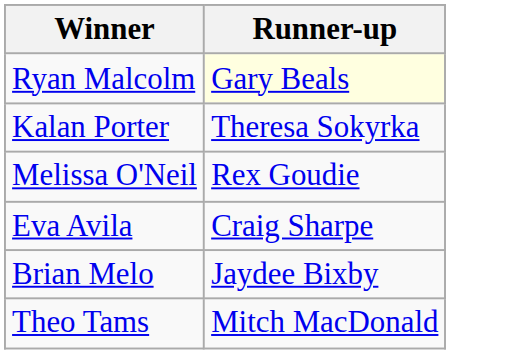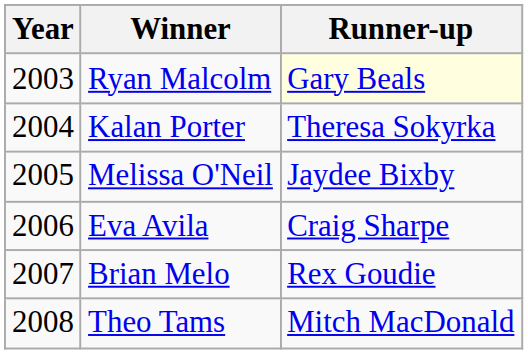 <table class="wikitable">
 <tr>
+<th>Year</th>
 <th>Winner</th>
 <th>Runner-up</th>
 </tr>
 <tr>
+<td>2003</td>
 <td><a href='#'>Ryan Malcolm</a></td>
 <td style="background: lightyellow;"><a href='#'>Gary Beals</a></td>
 </tr>
 <tr>
+<td>2004</td>
 <td><a href='#'>Kalan Porter</a></td>
 <td><a href='#'>Theresa Sokyrka</a></td>
 </tr>
 <tr>
+<td>2005</td>
 <td><a href='#'>Melissa O'Neil</a></td>
-<td><a href='#'>Rex Goudie</a></td>
+<td><a href='#'>Jaydee Bixby</a></td>
 </tr>
 <tr>
+<td>2006</td>
 <td><a href='#'>Eva Avila</a></td>
 <td><a href='#'>Craig Sharpe</a></td>
 </tr>
 <tr>
+<td>2007</td>
 <td><a href='#'>Brian Melo</a></td>
-<td><a href='#'>Jaydee Bixby</a></td>
+<td><a href='#'>Rex Goudie</a></td>
 </tr>
 <tr>
+<td>2008</td>
 <td><a href='#'>Theo Tams</a></td>
 <td><a href='#'>Mitch MacDonald</a></td>
 </tr>
 </table>
